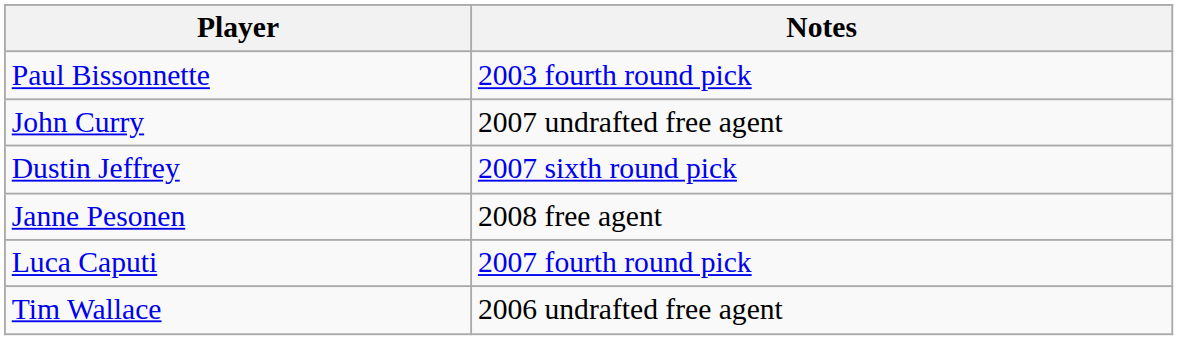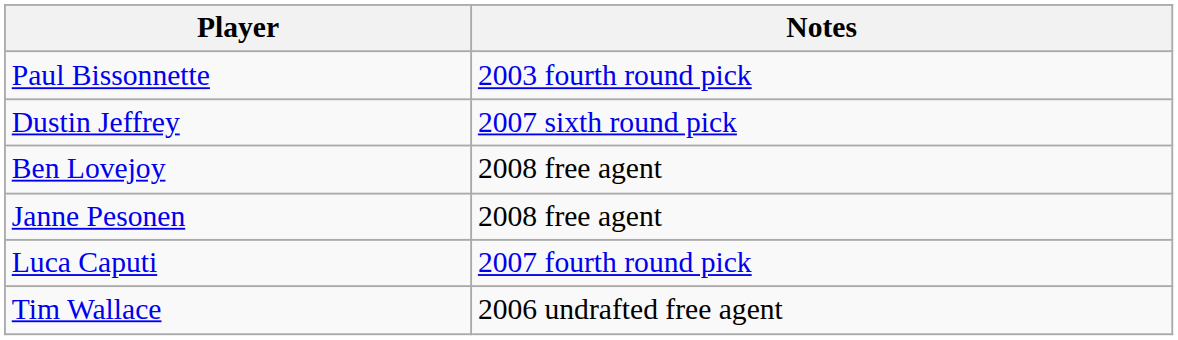 <table class="wikitable" width="50%">
 <tr>
 <th>Player</th>
 <th>Notes</th>
 </tr>
 <tr>
 <td><a href='#'>Paul Bissonnette</a></td>
 <td><a href='#'>2003 fourth round pick</a></td>
 </tr>
 <tr>
-<td><a href='#'>John Curry</a></td>
-<td>2007 undrafted free agent</td>
+<td><a href='#'>Dustin Jeffrey</a></td>
+<td><a href='#'>2007 sixth round pick</a></td>
 </tr>
 <tr>
-<td><a href='#'>Dustin Jeffrey</a></td>
-<td><a href='#'>2007 sixth round pick</a></td>
+<td><a href='#'>Ben Lovejoy</a></td>
+<td>2008 free agent</td>
 </tr>
 <tr>
 <td><a href='#'>Janne Pesonen</a></td>
 <td>2008 free agent</td>
 </tr>
 <tr>
 <td><a href='#'>Luca Caputi</a></td>
 <td><a href='#'>2007 fourth round pick</a></td>
 </tr>
 <tr>
 <td><a href='#'>Tim Wallace</a></td>
 <td>2006 undrafted free agent</td>
 </tr>
 </table>
